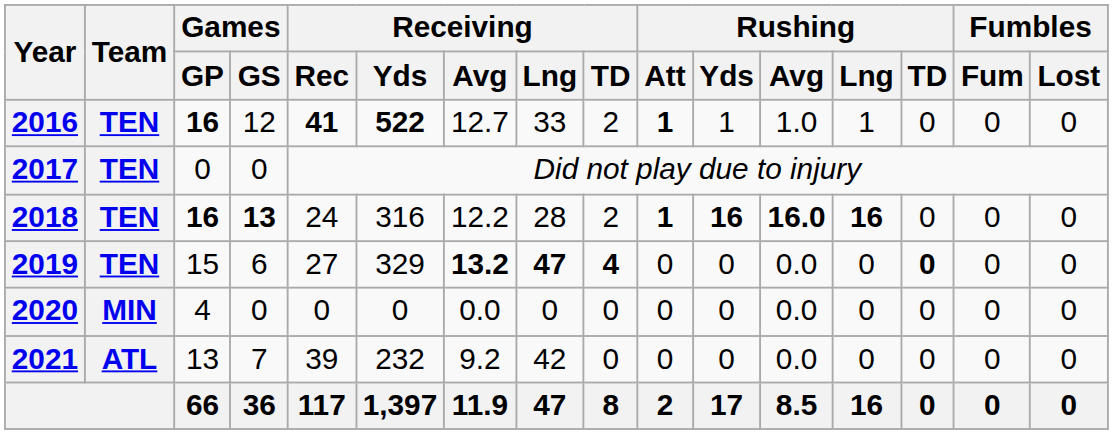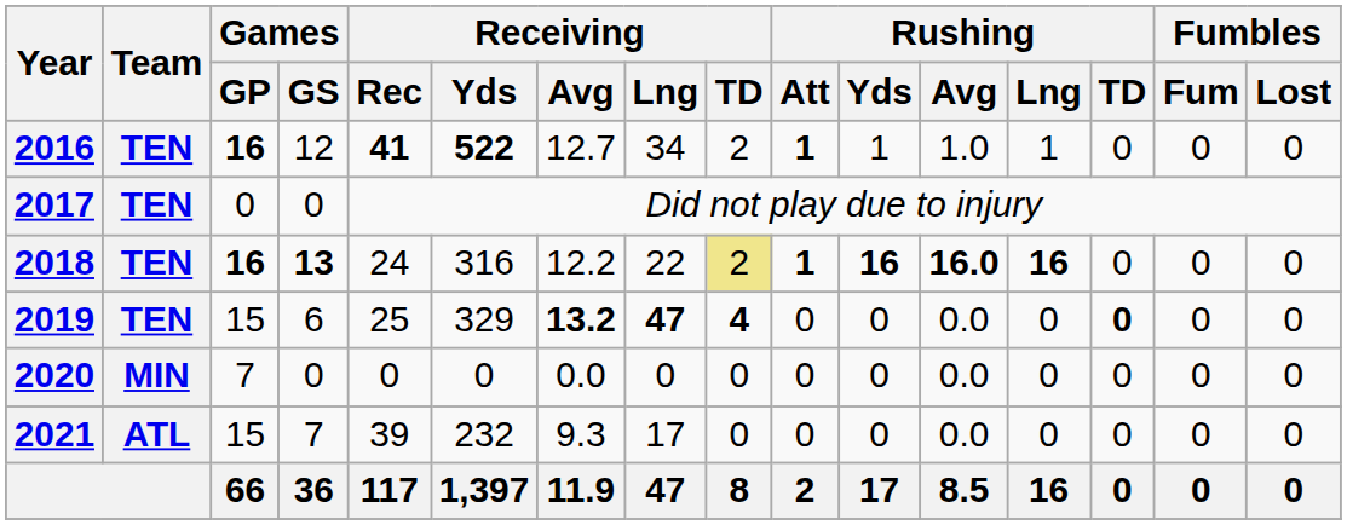 <table class=wikitable style="text-align:center;">
 <tr>
 <th rowspan="2">Year</th>
 <th rowspan="2">Team</th>
 <th colspan="2">Games</th>
 <th colspan="5">Receiving</th>
 <th colspan="5">Rushing</th>
 <th colspan="2">Fumbles</th>
 </tr>
 <tr>
 <th>GP</th>
 <th>GS</th>
 <th>Rec</th>
 <th>Yds</th>
 <th>Avg</th>
 <th>Lng</th>
 <th>TD</th>
 <th>Att</th>
 <th>Yds</th>
 <th>Avg</th>
 <th>Lng</th>
 <th>TD</th>
 <th>Fum</th>
 <th>Lost</th>
 </tr>
 <tr>
 <th><a href='#'>2016</a></th>
 <th><a href='#'>TEN</a></th>
 <td><strong>16</strong></td>
 <td>12</td>
 <td><strong>41</strong></td>
 <td><strong>522</strong></td>
 <td>12.7</td>
-<td>33</td>
+<td>34</td>
 <td>2</td>
 <td><strong>1</strong></td>
 <td>1</td>
 <td>1.0</td>
 <td>1</td>
 <td>0</td>
 <td>0</td>
 <td>0</td>
 </tr>
 <tr>
 <th><a href='#'>2017</a></th>
 <th><a href='#'>TEN</a></th>
 <td>0</td>
 <td>0</td>
 <td colspan="12"><em>Did not play due to injury</em></td>
 </tr>
 <tr>
 <th><a href='#'>2018</a></th>
 <th><a href='#'>TEN</a></th>
 <td><strong>16</strong></td>
 <td><strong>13</strong></td>
 <td>24</td>
 <td>316</td>
 <td>12.2</td>
-<td>28</td>
-<td>2</td>
+<td>22</td>
+<td style="background: khaki;">2</td>
 <td><strong>1</strong></td>
 <td><strong>16</strong></td>
 <td><strong>16.0</strong></td>
 <td><strong>16</strong></td>
 <td>0</td>
 <td>0</td>
 <td>0</td>
 </tr>
 <tr>
 <th><a href='#'>2019</a></th>
 <th><a href='#'>TEN</a></th>
 <td>15</td>
 <td>6</td>
-<td>27</td>
+<td>25</td>
 <td>329</td>
 <td><strong>13.2</strong></td>
 <td><strong>47</strong></td>
 <td><strong>4</strong></td>
 <td>0</td>
 <td>0</td>
 <td>0.0</td>
 <td>0</td>
 <td><strong>0</strong></td>
 <td>0</td>
 <td>0</td>
 </tr>
 <tr>
 <th><a href='#'>2020</a></th>
 <th><a href='#'>MIN</a></th>
-<td>4</td>
+<td>7</td>
 <td>0</td>
 <td>0</td>
 <td>0</td>
 <td>0.0</td>
 <td>0</td>
 <td>0</td>
 <td>0</td>
 <td>0</td>
 <td>0.0</td>
 <td>0</td>
 <td>0</td>
 <td>0</td>
 <td>0</td>
 </tr>
 <tr>
 <th><a href='#'>2021</a></th>
 <th><a href='#'>ATL</a></th>
-<td>13</td>
+<td>15</td>
 <td>7</td>
 <td>39</td>
 <td>232</td>
-<td>9.2</td>
-<td>42</td>
+<td>9.3</td>
+<td>17</td>
 <td>0</td>
 <td>0</td>
 <td>0</td>
 <td>0.0</td>
 <td>0</td>
 <td>0</td>
 <td>0</td>
 <td>0</td>
 </tr>
 <tr>
 <th colspan="2"></th>
 <th>66</th>
 <th>36</th>
 <th>117</th>
 <th>1,397</th>
 <th>11.9</th>
 <th>47</th>
 <th>8</th>
 <th>2</th>
 <th>17</th>
 <th>8.5</th>
 <th>16</th>
 <th>0</th>
 <th>0</th>
 <th>0</th>
 </tr>
 </table>
